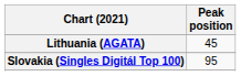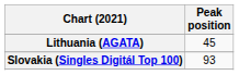 <table class="wikitable sortable plainrowheaders" style="text-align:center">
 <tr>
 <th scope="col">Chart (2021)</th>
 <th scope="col">Peak<br>position</th>
 </tr>
 <tr>
 </tr>
 <tr>
 </tr>
 <tr>
 </tr>
 <tr>
 </tr>
 <tr>
 </tr>
 <tr>
 <th scope="row">Lithuania (<a href='#'>AGATA</a>)</th>
 <td>45</td>
 </tr>
 <tr>
 </tr>
 <tr>
 </tr>
 <tr>
 </tr>
 <tr>
 <th scope="row">Slovakia (<a href='#'>Singles Digitál Top 100</a>)</th>
-<td>95</td>
+<td>93</td>
 </tr>
 <tr>
 </tr>
 <tr>
 </tr>
 <tr>
 </tr>
 <tr>
 </tr>
 <tr>
 </tr>
 <tr>
 </tr>
 <tr>
 </tr>
 </table>
